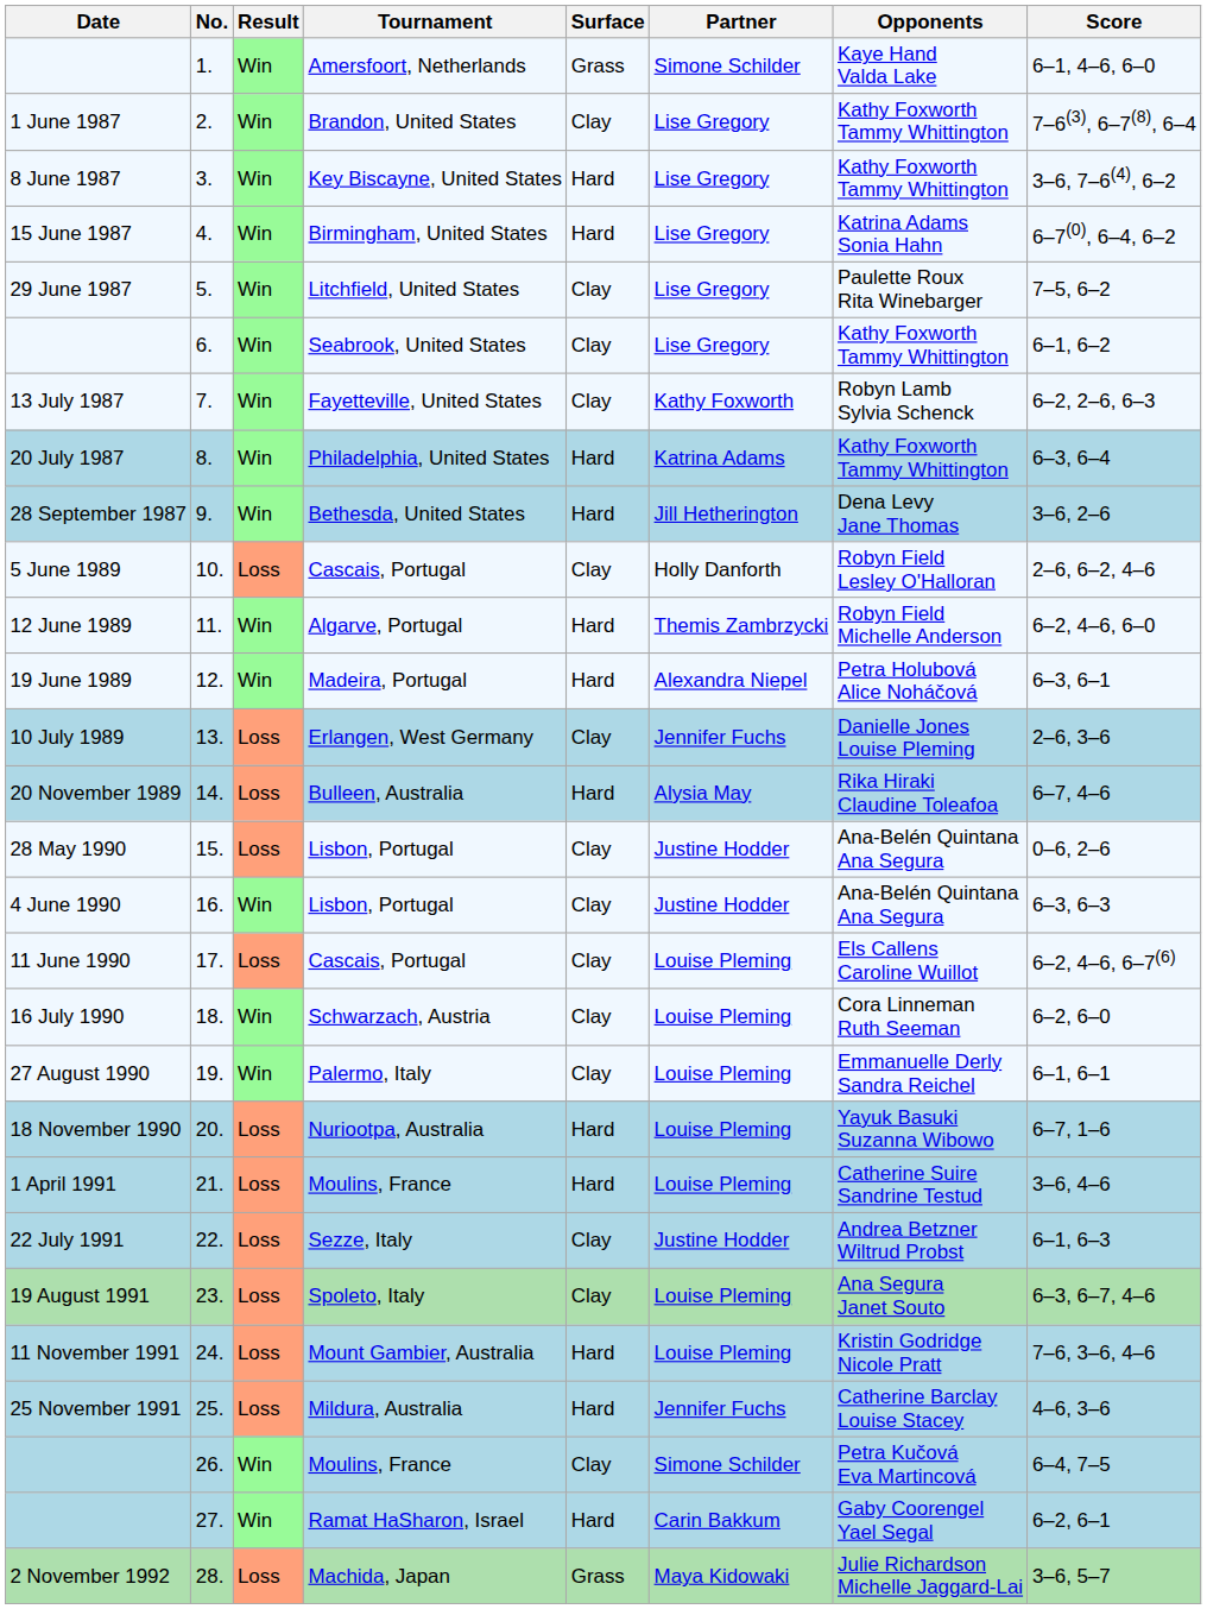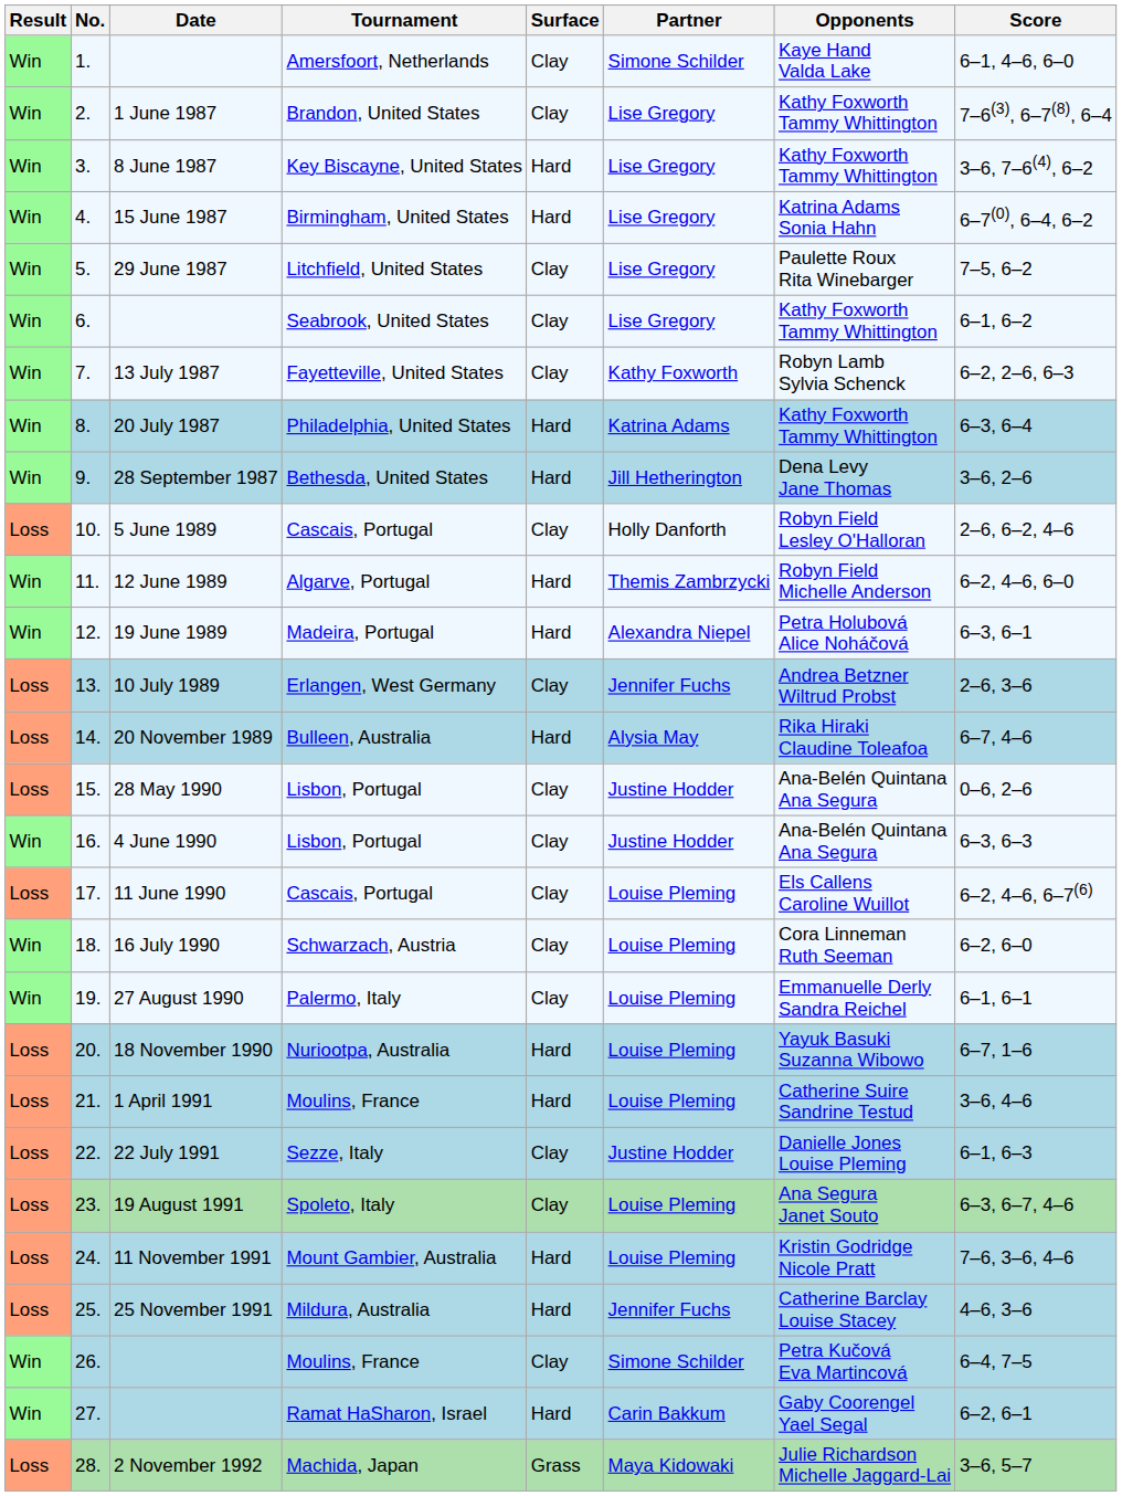 <table class="sortable wikitable" style=font-size:97%>
 <tr>
+<th>Result</th>
+<th>No.</th>
 <th>Date</th>
-<th>No.</th>
-<th>Result</th>
 <th>Tournament</th>
 <th>Surface</th>
 <th>Partner</th>
 <th>Opponents</th>
 <th>Score</th>
 </tr>
 <tr style="background:#f0f8ff;">
+<td style="background:#98fb98;">Win</td>
+<td>1.</td>
 <td></td>
-<td>1.</td>
-<td style="background:#98fb98;">Win</td>
 <td><a href='#'>Amersfoort</a>, Netherlands</td>
-<td>Grass</td>
+<td>Clay</td>
 <td> <a href='#'>Simone Schilder</a></td>
 <td> <a href='#'>Kaye Hand</a> <br>  <a href='#'>Valda Lake</a></td>
 <td>6–1, 4–6, 6–0</td>
 </tr>
 <tr style="background:#f0f8ff;">
+<td style="background:#98fb98;">Win</td>
+<td>2.</td>
 <td>1 June 1987</td>
-<td>2.</td>
-<td style="background:#98fb98;">Win</td>
 <td><a href='#'>Brandon</a>, United States</td>
 <td>Clay</td>
 <td> <a href='#'>Lise Gregory</a></td>
 <td> <a href='#'>Kathy Foxworth</a> <br>  <a href='#'>Tammy Whittington</a></td>
 <td>7–6<sup>(3)</sup>, 6–7<sup>(8)</sup>, 6–4</td>
 </tr>
 <tr style="background:#f0f8ff;">
+<td style="background:#98fb98;">Win</td>
+<td>3.</td>
 <td>8 June 1987</td>
-<td>3.</td>
-<td style="background:#98fb98;">Win</td>
 <td><a href='#'>Key Biscayne</a>, United States</td>
 <td>Hard</td>
 <td> <a href='#'>Lise Gregory</a></td>
 <td> <a href='#'>Kathy Foxworth</a> <br>  <a href='#'>Tammy Whittington</a></td>
 <td>3–6, 7–6<sup>(4)</sup>, 6–2</td>
 </tr>
 <tr style="background:#f0f8ff;">
+<td style="background:#98fb98;">Win</td>
+<td>4.</td>
 <td>15 June 1987</td>
-<td>4.</td>
-<td style="background:#98fb98;">Win</td>
 <td><a href='#'>Birmingham</a>, United States</td>
 <td>Hard</td>
 <td> <a href='#'>Lise Gregory</a></td>
 <td> <a href='#'>Katrina Adams</a> <br>  <a href='#'>Sonia Hahn</a></td>
 <td>6–7<sup>(0)</sup>, 6–4, 6–2</td>
 </tr>
 <tr style="background:#f0f8ff;">
+<td style="background:#98fb98;">Win</td>
+<td>5.</td>
 <td>29 June 1987</td>
-<td>5.</td>
-<td style="background:#98fb98;">Win</td>
 <td><a href='#'>Litchfield</a>, United States</td>
 <td>Clay</td>
 <td> <a href='#'>Lise Gregory</a></td>
 <td> Paulette Roux <br>  Rita Winebarger</td>
 <td>7–5, 6–2</td>
 </tr>
 <tr style="background:#f0f8ff;">
+<td style="background:#98fb98;">Win</td>
+<td>6.</td>
 <td></td>
-<td>6.</td>
-<td style="background:#98fb98;">Win</td>
 <td><a href='#'>Seabrook</a>, United States</td>
 <td>Clay</td>
 <td> <a href='#'>Lise Gregory</a></td>
 <td> <a href='#'>Kathy Foxworth</a> <br>  <a href='#'>Tammy Whittington</a></td>
 <td>6–1, 6–2</td>
 </tr>
 <tr style="background:#f0f8ff;">
+<td style="background:#98fb98;">Win</td>
+<td>7.</td>
 <td>13 July 1987</td>
-<td>7.</td>
-<td style="background:#98fb98;">Win</td>
 <td><a href='#'>Fayetteville</a>, United States</td>
 <td>Clay</td>
 <td> <a href='#'>Kathy Foxworth</a></td>
 <td> Robyn Lamb <br>  Sylvia Schenck</td>
 <td>6–2, 2–6, 6–3</td>
 </tr>
 <tr style="background:lightblue;">
+<td style="background:#98fb98;">Win</td>
+<td>8.</td>
 <td>20 July 1987</td>
-<td>8.</td>
-<td style="background:#98fb98;">Win</td>
 <td><a href='#'>Philadelphia</a>, United States</td>
 <td>Hard</td>
 <td> <a href='#'>Katrina Adams</a></td>
 <td> <a href='#'>Kathy Foxworth</a> <br>  <a href='#'>Tammy Whittington</a></td>
 <td>6–3, 6–4</td>
 </tr>
 <tr style="background:lightblue;">
+<td style="background:#98fb98;">Win</td>
+<td>9.</td>
 <td>28 September 1987</td>
-<td>9.</td>
-<td style="background:#98fb98;">Win</td>
 <td><a href='#'>Bethesda</a>, United States</td>
 <td>Hard</td>
 <td> <a href='#'>Jill Hetherington</a></td>
 <td> Dena Levy <br>  <a href='#'>Jane Thomas</a></td>
 <td>3–6, 2–6</td>
 </tr>
 <tr style="background:#f0f8ff;">
+<td style="background:#ffa07a;">Loss</td>
+<td>10.</td>
 <td>5 June 1989</td>
-<td>10.</td>
-<td style="background:#ffa07a;">Loss</td>
 <td><a href='#'>Cascais</a>, Portugal</td>
 <td>Clay</td>
 <td> Holly Danforth</td>
 <td> <a href='#'>Robyn Field</a> <br>  <a href='#'>Lesley O'Halloran</a></td>
 <td>2–6, 6–2, 4–6</td>
 </tr>
 <tr style="background:#f0f8ff;">
+<td style="background:#98fb98;">Win</td>
+<td>11.</td>
 <td>12 June 1989</td>
-<td>11.</td>
-<td style="background:#98fb98;">Win</td>
 <td><a href='#'>Algarve</a>, Portugal</td>
 <td>Hard</td>
 <td> <a href='#'>Themis Zambrzycki</a></td>
 <td> <a href='#'>Robyn Field</a> <br>  <a href='#'>Michelle Anderson</a></td>
 <td>6–2, 4–6, 6–0</td>
 </tr>
 <tr style="background:#f0f8ff;">
+<td style="background:#98fb98;">Win</td>
+<td>12.</td>
 <td>19 June 1989</td>
-<td>12.</td>
-<td style="background:#98fb98;">Win</td>
 <td><a href='#'>Madeira</a>, Portugal</td>
 <td>Hard</td>
 <td> <a href='#'>Alexandra Niepel</a></td>
 <td> <a href='#'>Petra Holubová</a> <br>  <a href='#'>Alice Noháčová</a></td>
 <td>6–3, 6–1</td>
 </tr>
 <tr style="background:lightblue;">
+<td style="background:#ffa07a;">Loss</td>
+<td>13.</td>
 <td>10 July 1989</td>
-<td>13.</td>
-<td style="background:#ffa07a;">Loss</td>
 <td><a href='#'>Erlangen</a>, West Germany</td>
 <td>Clay</td>
 <td> <a href='#'>Jennifer Fuchs</a></td>
-<td> <a href='#'>Danielle Jones</a> <br>  <a href='#'>Louise Pleming</a></td>
+<td> <a href='#'>Andrea Betzner</a> <br>  <a href='#'>Wiltrud Probst</a></td>
 <td>2–6, 3–6</td>
 </tr>
 <tr style="background:lightblue;">
+<td style="background:#ffa07a;">Loss</td>
+<td>14.</td>
 <td>20 November 1989</td>
-<td>14.</td>
-<td style="background:#ffa07a;">Loss</td>
 <td><a href='#'>Bulleen</a>, Australia</td>
 <td>Hard</td>
 <td> <a href='#'>Alysia May</a></td>
 <td> <a href='#'>Rika Hiraki</a> <br>  <a href='#'>Claudine Toleafoa</a></td>
 <td>6–7, 4–6</td>
 </tr>
 <tr style="background:#f0f8ff;">
+<td style="background:#ffa07a;">Loss</td>
+<td>15.</td>
 <td>28 May 1990</td>
-<td>15.</td>
-<td style="background:#ffa07a;">Loss</td>
 <td><a href='#'>Lisbon</a>, Portugal</td>
 <td>Clay</td>
 <td> <a href='#'>Justine Hodder</a></td>
 <td> Ana-Belén Quintana <br>  <a href='#'>Ana Segura</a></td>
 <td>0–6, 2–6</td>
 </tr>
 <tr style="background:#f0f8ff;">
+<td style="background:#98fb98;">Win</td>
+<td>16.</td>
 <td>4 June 1990</td>
-<td>16.</td>
-<td style="background:#98fb98;">Win</td>
 <td><a href='#'>Lisbon</a>, Portugal</td>
 <td>Clay</td>
 <td> <a href='#'>Justine Hodder</a></td>
 <td> Ana-Belén Quintana <br>  <a href='#'>Ana Segura</a></td>
 <td>6–3, 6–3</td>
 </tr>
 <tr style="background:#f0f8ff;">
+<td style="background:#ffa07a;">Loss</td>
+<td>17.</td>
 <td>11 June 1990</td>
-<td>17.</td>
-<td style="background:#ffa07a;">Loss</td>
 <td><a href='#'>Cascais</a>, Portugal</td>
 <td>Clay</td>
 <td> <a href='#'>Louise Pleming</a></td>
 <td> <a href='#'>Els Callens</a> <br>  <a href='#'>Caroline Wuillot</a></td>
 <td>6–2, 4–6, 6–7<sup>(6)</sup></td>
 </tr>
 <tr style="background:#f0f8ff;">
+<td style="background:#98fb98;">Win</td>
+<td>18.</td>
 <td>16 July 1990</td>
-<td>18.</td>
-<td style="background:#98fb98;">Win</td>
 <td><a href='#'>Schwarzach</a>, Austria</td>
 <td>Clay</td>
 <td> <a href='#'>Louise Pleming</a></td>
 <td> Cora Linneman <br>  <a href='#'>Ruth Seeman</a></td>
 <td>6–2, 6–0</td>
 </tr>
 <tr style="background:#f0f8ff;">
+<td style="background:#98fb98;">Win</td>
+<td>19.</td>
 <td>27 August 1990</td>
-<td>19.</td>
-<td style="background:#98fb98;">Win</td>
 <td><a href='#'>Palermo</a>, Italy</td>
 <td>Clay</td>
 <td> <a href='#'>Louise Pleming</a></td>
 <td> <a href='#'>Emmanuelle Derly</a> <br>  <a href='#'>Sandra Reichel</a></td>
 <td>6–1, 6–1</td>
 </tr>
 <tr style="background:lightblue;">
+<td style="background:#ffa07a;">Loss</td>
+<td>20.</td>
 <td>18 November 1990</td>
-<td>20.</td>
-<td style="background:#ffa07a;">Loss</td>
 <td><a href='#'>Nuriootpa</a>, Australia</td>
 <td>Hard</td>
 <td> <a href='#'>Louise Pleming</a></td>
 <td> <a href='#'>Yayuk Basuki</a> <br>  <a href='#'>Suzanna Wibowo</a></td>
 <td>6–7, 1–6</td>
 </tr>
 <tr style="background:lightblue;">
+<td style="background:#ffa07a;">Loss</td>
+<td>21.</td>
 <td>1 April 1991</td>
-<td>21.</td>
-<td style="background:#ffa07a;">Loss</td>
 <td><a href='#'>Moulins</a>, France</td>
 <td>Hard</td>
 <td> <a href='#'>Louise Pleming</a></td>
 <td> <a href='#'>Catherine Suire</a> <br>  <a href='#'>Sandrine Testud</a></td>
 <td>3–6, 4–6</td>
 </tr>
 <tr style="background:lightblue;">
+<td style="background:#ffa07a;">Loss</td>
+<td>22.</td>
 <td>22 July 1991</td>
-<td>22.</td>
-<td style="background:#ffa07a;">Loss</td>
 <td><a href='#'>Sezze</a>, Italy</td>
 <td>Clay</td>
 <td> <a href='#'>Justine Hodder</a></td>
-<td> <a href='#'>Andrea Betzner</a> <br>  <a href='#'>Wiltrud Probst</a></td>
+<td> <a href='#'>Danielle Jones</a> <br>  <a href='#'>Louise Pleming</a></td>
 <td>6–1, 6–3</td>
 </tr>
 <tr style="background:#addfad;">
+<td style="background:#ffa07a;">Loss</td>
+<td>23.</td>
 <td>19 August 1991</td>
-<td>23.</td>
-<td style="background:#ffa07a;">Loss</td>
 <td><a href='#'>Spoleto</a>, Italy</td>
 <td>Clay</td>
 <td> <a href='#'>Louise Pleming</a></td>
 <td> <a href='#'>Ana Segura</a> <br>  <a href='#'>Janet Souto</a></td>
 <td>6–3, 6–7, 4–6</td>
 </tr>
 <tr style="background:lightblue;">
+<td style="background:#ffa07a;">Loss</td>
+<td>24.</td>
 <td>11 November 1991</td>
-<td>24.</td>
-<td style="background:#ffa07a;">Loss</td>
 <td><a href='#'>Mount Gambier</a>, Australia</td>
 <td>Hard</td>
 <td> <a href='#'>Louise Pleming</a></td>
 <td> <a href='#'>Kristin Godridge</a> <br>  <a href='#'>Nicole Pratt</a></td>
 <td>7–6, 3–6, 4–6</td>
 </tr>
 <tr style="background:lightblue;">
+<td style="background:#ffa07a;">Loss</td>
+<td>25.</td>
 <td>25 November 1991</td>
-<td>25.</td>
-<td style="background:#ffa07a;">Loss</td>
 <td><a href='#'>Mildura</a>, Australia</td>
 <td>Hard</td>
 <td> <a href='#'>Jennifer Fuchs</a></td>
 <td> <a href='#'>Catherine Barclay</a> <br>  <a href='#'>Louise Stacey</a></td>
 <td>4–6, 3–6</td>
 </tr>
 <tr style="background:lightblue;">
+<td style="background:#98fb98;">Win</td>
+<td>26.</td>
 <td></td>
-<td>26.</td>
-<td style="background:#98fb98;">Win</td>
 <td><a href='#'>Moulins</a>, France</td>
 <td>Clay</td>
 <td> <a href='#'>Simone Schilder</a></td>
 <td> <a href='#'>Petra Kučová</a> <br>  <a href='#'>Eva Martincová</a></td>
 <td>6–4, 7–5</td>
 </tr>
 <tr style="background:lightblue;">
+<td style="background:#98fb98;">Win</td>
+<td>27.</td>
 <td></td>
-<td>27.</td>
-<td style="background:#98fb98;">Win</td>
 <td><a href='#'>Ramat HaSharon</a>, Israel</td>
 <td>Hard</td>
 <td> <a href='#'>Carin Bakkum</a></td>
 <td> <a href='#'>Gaby Coorengel</a> <br>  <a href='#'>Yael Segal</a></td>
 <td>6–2, 6–1</td>
 </tr>
 <tr style="background:#addfad;">
+<td style="background:#ffa07a;">Loss</td>
+<td>28.</td>
 <td>2 November 1992</td>
-<td>28.</td>
-<td style="background:#ffa07a;">Loss</td>
 <td><a href='#'>Machida</a>, Japan</td>
 <td>Grass</td>
 <td> <a href='#'>Maya Kidowaki</a></td>
 <td> <a href='#'>Julie Richardson</a> <br>  <a href='#'>Michelle Jaggard-Lai</a></td>
 <td>3–6, 5–7</td>
 </tr>
 </table>
